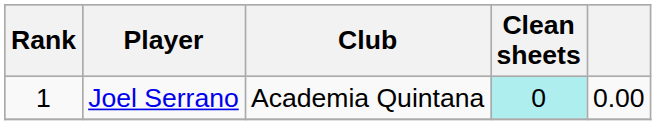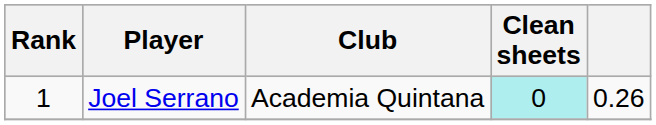 <table class="wikitable" style="text-align:center">
 <tr>
 <th>Rank</th>
 <th>Player</th>
 <th>Club</th>
 <th>Clean<br>sheets</th>
 <th></th>
 </tr>
 <tr>
 <td rowspan="1">1</td>
 <td align="left"> <a href='#'>Joel Serrano</a></td>
 <td align="left">Academia Quintana</td>
 <td rowspan="1" style="background: paleturquoise;">0</td>
-<td rowspan="1">0.00</td>
+<td rowspan="1">0.26</td>
 </tr>
 <tr>
 </tr>
 </table>
